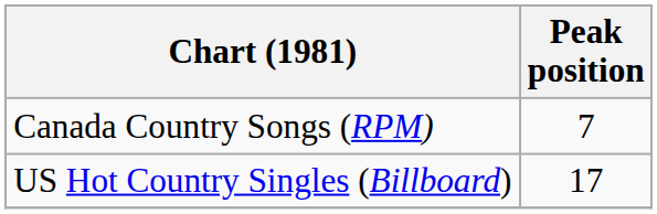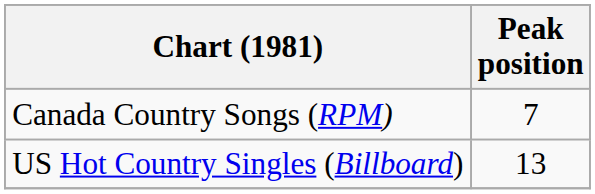 <table class="wikitable sortable">
 <tr>
 <th>Chart (1981)</th>
 <th>Peak<br>position</th>
 </tr>
 <tr>
 <td>Canada Country Songs (<em><a href='#'>RPM</a>)</em></td>
 <td align="center">7</td>
 </tr>
 <tr>
 <td>US <a href='#'>Hot Country Singles</a> (<em><a href='#'>Billboard</a></em>)</td>
-<td align="center">17</td>
+<td align="center">13</td>
 </tr>
 <tr>
 </tr>
 </table>
